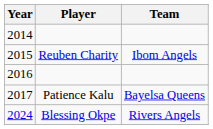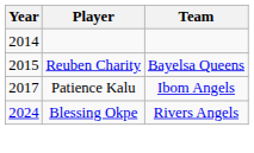 <table class="wikitable" style="text-align:center">
 <tr>
 <th>Year</th>
 <th>Player</th>
 <th>Team</th>
 </tr>
 <tr>
 <td>2014</td>
 <td></td>
 <td></td>
 </tr>
 <tr>
 <td>2015</td>
 <td><a href='#'>Reuben Charity</a></td>
-<td><a href='#'>Ibom Angels</a></td>
-</tr>
-<tr>
-<td>2016</td>
-<td></td>
-<td></td>
+<td><a href='#'>Bayelsa Queens</a></td>
 </tr>
 <tr>
 <td>2017</td>
 <td>Patience Kalu</td>
-<td><a href='#'>Bayelsa Queens</a></td>
+<td><a href='#'>Ibom Angels</a></td>
 </tr>
 <tr>
 <td><a href='#'>2024</a></td>
 <td><a href='#'>Blessing Okpe</a></td>
 <td><a href='#'>Rivers Angels</a></td>
 </tr>
 </table>
